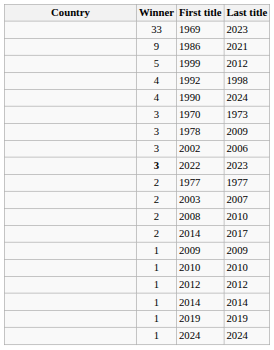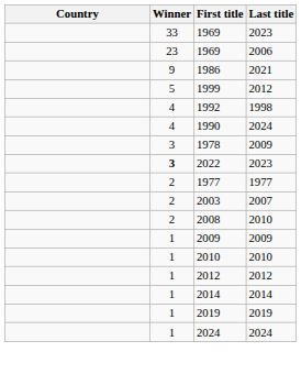 <table class="sortable wikitable">
 <tr>
 <th scope="col" width="190">Country</th>
 <th>Winner</th>
 <th>First title</th>
 <th>Last title</th>
 </tr>
 <tr>
 <td></td>
 <td align="center">33</td>
 <td>1969</td>
 <td>2023</td>
+</tr>
+<tr>
+<td></td>
+<td align="center">23</td>
+<td>1969</td>
+<td>2006</td>
 </tr>
 <tr>
 <td></td>
 <td align="center">9</td>
 <td>1986</td>
 <td>2021</td>
 </tr>
 <tr>
 <td></td>
 <td align="center">5</td>
 <td>1999</td>
 <td>2012</td>
 </tr>
 <tr>
 <td></td>
 <td align="center">4</td>
 <td>1992</td>
 <td>1998</td>
 </tr>
 <tr>
 <td></td>
 <td align="center">4</td>
 <td>1990</td>
 <td>2024</td>
 </tr>
 <tr>
 <td></td>
 <td align="center">3</td>
-<td>1970</td>
-<td>1973</td>
-</tr>
-<tr>
-<td></td>
-<td align="center">3</td>
 <td>1978</td>
 <td>2009</td>
-</tr>
-<tr>
-<td></td>
-<td align="center">3</td>
-<td>2002</td>
-<td>2006</td>
 </tr>
 <tr>
 <td></td>
 <td align="center"><strong>3</strong></td>
 <td>2022</td>
 <td>2023</td>
 </tr>
 <tr>
 <td></td>
 <td align="center">2</td>
 <td>1977</td>
 <td>1977</td>
 </tr>
 <tr>
 <td></td>
 <td align="center">2</td>
 <td>2003</td>
 <td>2007</td>
 </tr>
 <tr>
 <td></td>
 <td align="center">2</td>
 <td>2008</td>
 <td>2010</td>
-</tr>
-<tr>
-<td></td>
-<td align="center">2</td>
-<td>2014</td>
-<td>2017</td>
 </tr>
 <tr>
 <td></td>
 <td align="center">1</td>
 <td>2009</td>
 <td>2009</td>
 </tr>
 <tr>
 <td></td>
 <td align="center">1</td>
 <td>2010</td>
 <td>2010</td>
 </tr>
 <tr>
 <td></td>
 <td align="center">1</td>
 <td>2012</td>
 <td>2012</td>
 </tr>
 <tr>
 <td></td>
 <td align="center">1</td>
 <td>2014</td>
 <td>2014</td>
 </tr>
 <tr>
 <td></td>
 <td align="center">1</td>
 <td>2019</td>
 <td>2019</td>
 </tr>
 <tr>
 <td></td>
 <td align="center">1</td>
 <td>2024</td>
 <td>2024</td>
 </tr>
 </table>
